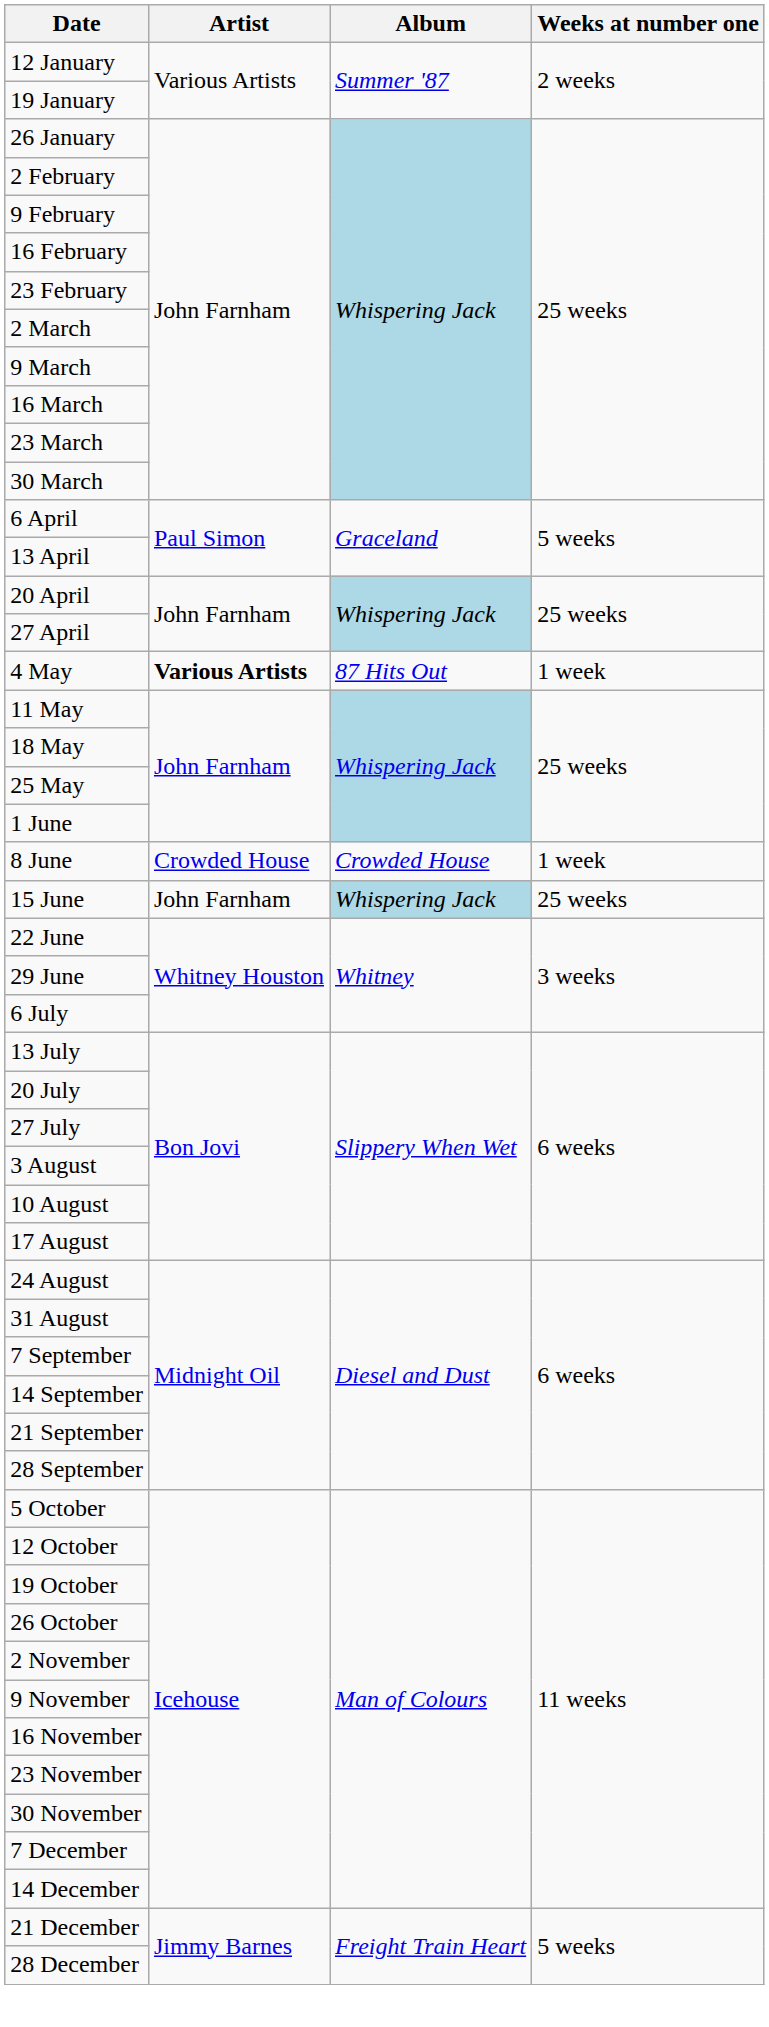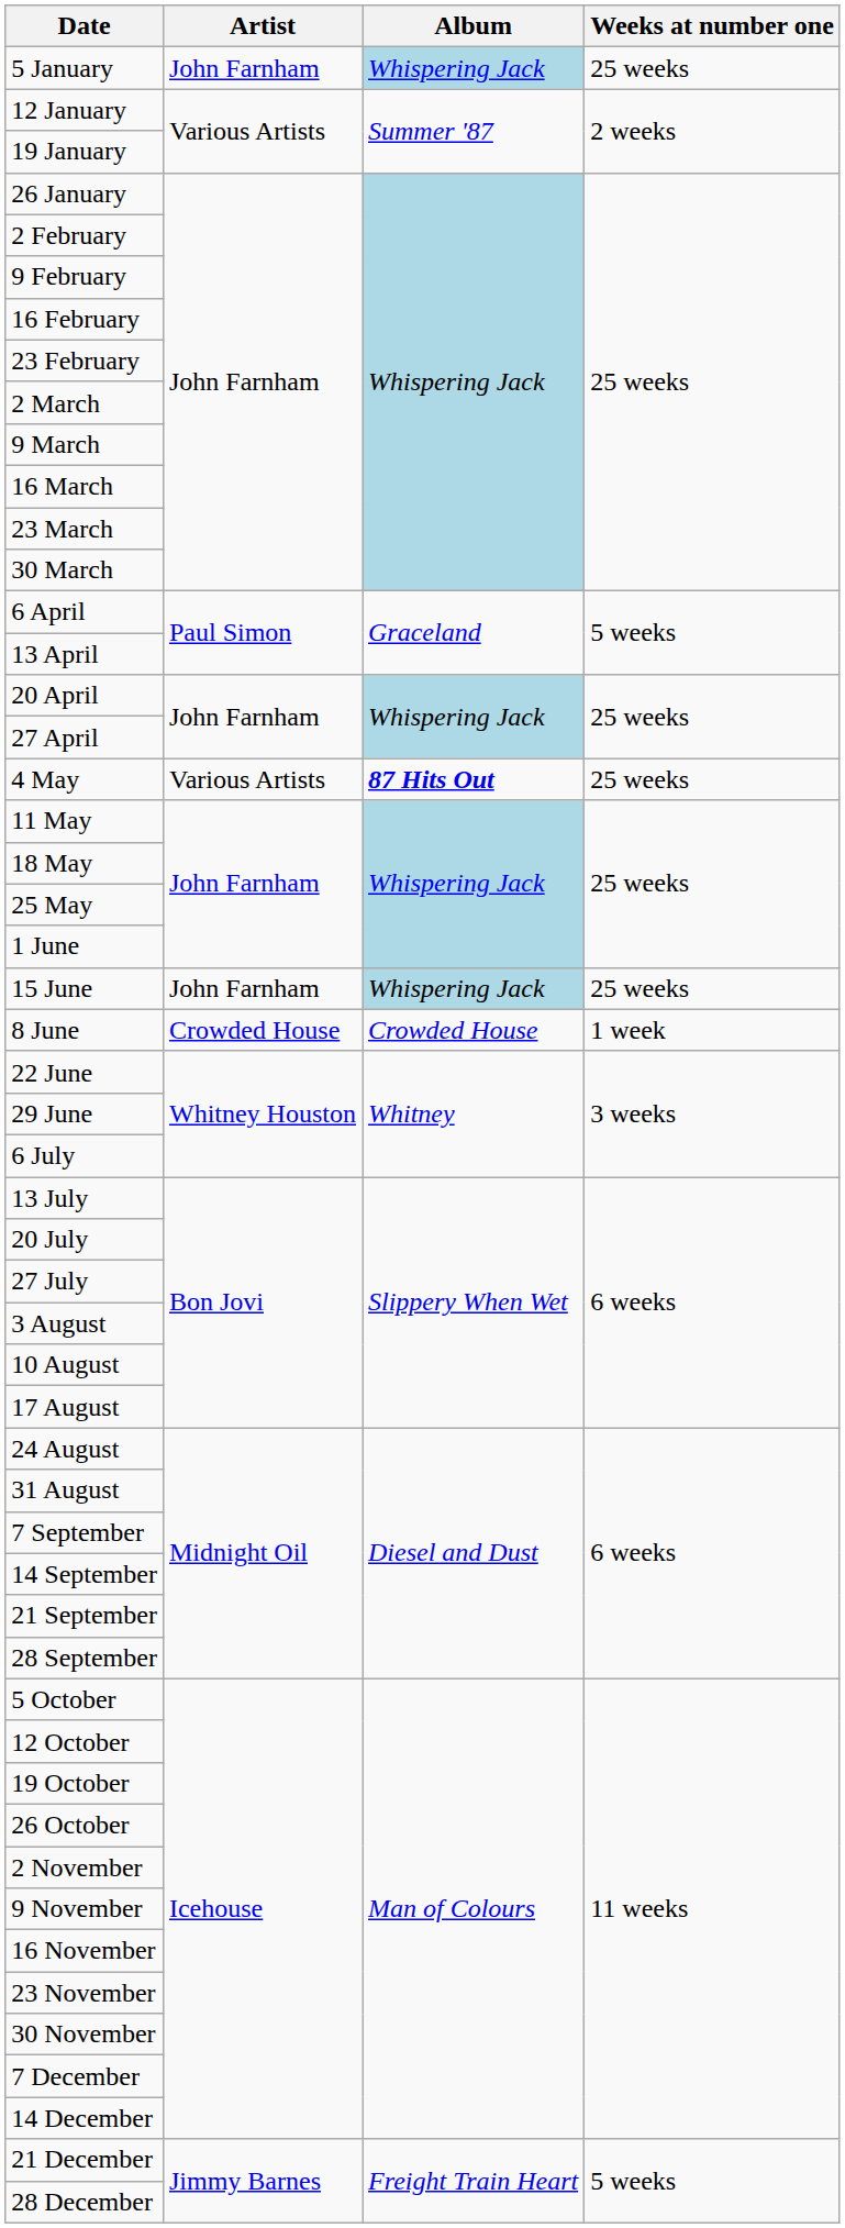 <table class="wikitable">
 <tr>
 <th>Date</th>
 <th>Artist</th>
 <th>Album</th>
 <th>Weeks at number one</th>
+</tr>
+<tr>
+<td>5 January</td>
+<td><a href='#'>John Farnham</a></td>
+<td bgcolor=lightblue><em><a href='#'>Whispering Jack</a></em></td>
+<td>25 weeks</td>
 </tr>
 <tr>
 <td>12 January</td>
 <td rowspan="2">Various Artists</td>
 <td rowspan="2"><em><a href='#'>Summer '87</a></em></td>
 <td rowspan="2">2 weeks</td>
 </tr>
 <tr>
 <td>19 January</td>
 </tr>
 <tr>
 <td>26 January</td>
 <td rowspan="10">John Farnham</td>
 <td bgcolor=lightblue rowspan="10"><em>Whispering Jack</em></td>
 <td rowspan="10">25 weeks</td>
 </tr>
 <tr>
 <td>2 February</td>
 </tr>
 <tr>
 <td>9 February</td>
 </tr>
 <tr>
 <td>16 February</td>
 </tr>
 <tr>
 <td>23 February</td>
 </tr>
 <tr>
 <td>2 March</td>
 </tr>
 <tr>
 <td>9 March</td>
 </tr>
 <tr>
 <td>16 March</td>
 </tr>
 <tr>
 <td>23 March</td>
 </tr>
 <tr>
 <td>30 March</td>
 </tr>
 <tr>
 <td>6 April</td>
 <td rowspan="2"><a href='#'>Paul Simon</a></td>
 <td rowspan="2"><em><a href='#'>Graceland</a></em></td>
 <td rowspan="2">5 weeks</td>
 </tr>
 <tr>
 <td>13 April</td>
 </tr>
 <tr>
 <td>20 April</td>
 <td rowspan="2">John Farnham</td>
 <td bgcolor=lightblue rowspan="2"><em>Whispering Jack</em></td>
 <td rowspan="2">25 weeks</td>
 </tr>
 <tr>
 <td>27 April</td>
 </tr>
 <tr>
 <td>4 May</td>
-<td><strong>Various Artists</strong></td>
-<td><em><a href='#'>87 Hits Out</a></em></td>
-<td>1 week</td>
+<td>Various Artists</td>
+<td><strong><em><a href='#'>87 Hits Out</a></em></strong></td>
+<td>25 weeks</td>
 </tr>
 <tr>
 <td>11 May</td>
 <td rowspan="4"><a href='#'>John Farnham</a></td>
 <td bgcolor=lightblue rowspan="4"><em><a href='#'>Whispering Jack</a></em></td>
 <td rowspan="4">25 weeks</td>
 </tr>
 <tr>
 <td>18 May</td>
 </tr>
 <tr>
 <td>25 May</td>
 </tr>
 <tr>
 <td>1 June</td>
 </tr>
 <tr>
+<td>15 June</td>
+<td>John Farnham</td>
+<td bgcolor=lightblue><em>Whispering Jack</em></td>
+<td>25 weeks</td>
+</tr>
+<tr>
 <td>8 June</td>
 <td><a href='#'>Crowded House</a></td>
 <td><em><a href='#'>Crowded House</a></em></td>
 <td>1 week</td>
-</tr>
-<tr>
-<td>15 June</td>
-<td>John Farnham</td>
-<td bgcolor=lightblue><em>Whispering Jack</em></td>
-<td>25 weeks</td>
 </tr>
 <tr>
 <td>22 June</td>
 <td rowspan="3"><a href='#'>Whitney Houston</a></td>
 <td rowspan="3"><em><a href='#'>Whitney</a></em></td>
 <td rowspan="3">3 weeks</td>
 </tr>
 <tr>
 <td>29 June</td>
 </tr>
 <tr>
 <td>6 July</td>
 </tr>
 <tr>
 <td>13 July</td>
 <td rowspan="6"><a href='#'>Bon Jovi</a></td>
 <td rowspan="6"><em><a href='#'>Slippery When Wet</a></em></td>
 <td rowspan="6">6 weeks</td>
 </tr>
 <tr>
 <td>20 July</td>
 </tr>
 <tr>
 <td>27 July</td>
 </tr>
 <tr>
 <td>3 August</td>
 </tr>
 <tr>
 <td>10 August</td>
 </tr>
 <tr>
 <td>17 August</td>
 </tr>
 <tr>
 <td>24 August</td>
 <td rowspan="6"><a href='#'>Midnight Oil</a></td>
 <td rowspan="6"><em><a href='#'>Diesel and Dust</a></em></td>
 <td rowspan="6">6 weeks</td>
 </tr>
 <tr>
 <td>31 August</td>
 </tr>
 <tr>
 <td>7 September</td>
 </tr>
 <tr>
 <td>14 September</td>
 </tr>
 <tr>
 <td>21 September</td>
 </tr>
 <tr>
 <td>28 September</td>
 </tr>
 <tr>
 <td>5 October</td>
 <td rowspan="11"><a href='#'>Icehouse</a></td>
 <td rowspan="11"><em><a href='#'>Man of Colours</a></em></td>
 <td rowspan="11">11 weeks</td>
 </tr>
 <tr>
 <td>12 October</td>
 </tr>
 <tr>
 <td>19 October</td>
 </tr>
 <tr>
 <td>26 October</td>
 </tr>
 <tr>
 <td>2 November</td>
 </tr>
 <tr>
 <td>9 November</td>
 </tr>
 <tr>
 <td>16 November</td>
 </tr>
 <tr>
 <td>23 November</td>
 </tr>
 <tr>
 <td>30 November</td>
 </tr>
 <tr>
 <td>7 December</td>
 </tr>
 <tr>
 <td>14 December</td>
 </tr>
 <tr>
 <td>21 December</td>
 <td rowspan="2"><a href='#'>Jimmy Barnes</a></td>
 <td rowspan="2"><em><a href='#'>Freight Train Heart</a></em></td>
 <td rowspan="2">5 weeks</td>
 </tr>
 <tr>
 <td>28 December</td>
 </tr>
 </table>
